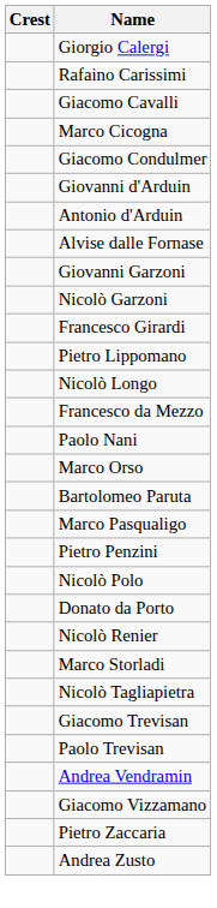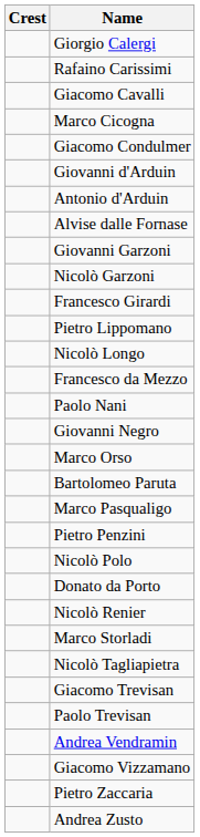 <table class="wikitable">
 <tr>
 <th>Crest</th>
 <th>Name</th>
 </tr>
 <tr>
 <td style="text-align:center"></td>
 <td>Giorgio <a href='#'>Calergi</a></td>
 </tr>
 <tr>
 <td style="text-align:center"></td>
 <td>Rafaino Carissimi</td>
 </tr>
 <tr>
 <td style="text-align:center"></td>
 <td>Giacomo Cavalli</td>
 </tr>
 <tr>
 <td style="text-align:center"></td>
 <td>Marco Cicogna</td>
 </tr>
 <tr>
 <td style="text-align:center"></td>
 <td>Giacomo Condulmer</td>
 </tr>
 <tr>
 <td style="text-align:center"></td>
 <td>Giovanni d'Arduin</td>
 </tr>
 <tr>
 <td style="text-align:center"></td>
 <td>Antonio d'Arduin</td>
 </tr>
 <tr>
 <td style="text-align:center"></td>
 <td>Alvise dalle Fornase</td>
 </tr>
 <tr>
 <td style="text-align:center"></td>
 <td>Giovanni Garzoni</td>
 </tr>
 <tr>
 <td style="text-align:center"></td>
 <td>Nicolò Garzoni</td>
 </tr>
 <tr>
 <td style="text-align:center"></td>
 <td>Francesco Girardi</td>
 </tr>
 <tr>
 <td style="text-align:center"></td>
 <td>Pietro Lippomano</td>
 </tr>
 <tr>
 <td style="text-align:center"></td>
 <td>Nicolò Longo</td>
 </tr>
 <tr>
 <td style="text-align:center"></td>
 <td>Francesco da Mezzo</td>
 </tr>
 <tr>
 <td style="text-align:center"></td>
 <td>Paolo Nani</td>
 </tr>
 <tr>
 <td style="text-align:center"></td>
+<td>Giovanni Negro</td>
+</tr>
+<tr>
+<td style="text-align:center"></td>
 <td>Marco Orso</td>
 </tr>
 <tr>
 <td style="text-align:center"></td>
 <td>Bartolomeo Paruta</td>
 </tr>
 <tr>
 <td style="text-align:center"></td>
 <td>Marco Pasqualigo</td>
 </tr>
 <tr>
 <td style="text-align:center"></td>
 <td>Pietro Penzini</td>
 </tr>
 <tr>
 <td style="text-align:center"></td>
 <td>Nicolò Polo</td>
 </tr>
 <tr>
 <td style="text-align:center"></td>
 <td>Donato da Porto</td>
 </tr>
 <tr>
 <td style="text-align:center"></td>
 <td>Nicolò Renier</td>
 </tr>
 <tr>
 <td style="text-align:center"></td>
 <td>Marco Storladi</td>
 </tr>
 <tr>
 <td style="text-align:center"></td>
 <td>Nicolò Tagliapietra</td>
 </tr>
 <tr>
 <td style="text-align:center"></td>
 <td>Giacomo Trevisan</td>
 </tr>
 <tr>
 <td style="text-align:center"></td>
 <td>Paolo Trevisan</td>
 </tr>
 <tr>
 <td style="text-align:center"></td>
 <td><a href='#'>Andrea Vendramin</a></td>
 </tr>
 <tr>
 <td style="text-align:center"></td>
 <td>Giacomo Vizzamano</td>
 </tr>
 <tr>
 <td style="text-align:center"></td>
 <td>Pietro Zaccaria</td>
 </tr>
 <tr>
 <td style="text-align:center"></td>
 <td>Andrea Zusto</td>
 </tr>
 </table>
